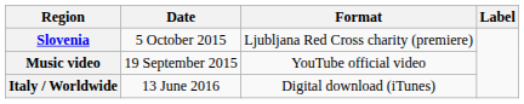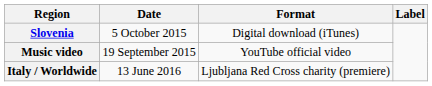 <table class="wikitable sortable plainrowheaders" style="text-align:center;">
 <tr>
 <th>Region</th>
 <th>Date</th>
 <th>Format</th>
 <th>Label</th>
 </tr>
 <tr>
 <th scope="row"><a href='#'>Slovenia</a></th>
 <td>5 October 2015</td>
-<td>Ljubljana Red Cross charity (premiere)</td>
+<td>Digital download (iTunes)</td>
 <td rowspan=3></td>
 </tr>
 <tr>
 <th scope="row">Music video</th>
 <td>19 September 2015</td>
 <td>YouTube official video</td>
 </tr>
 <tr>
 <th scope="row">Italy / Worldwide</th>
 <td>13 June 2016</td>
-<td>Digital download (iTunes)</td>
+<td>Ljubljana Red Cross charity (premiere)</td>
 </tr>
 </table>
